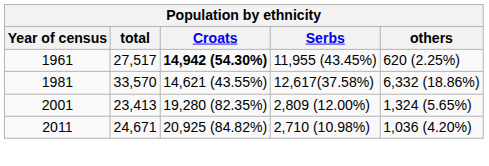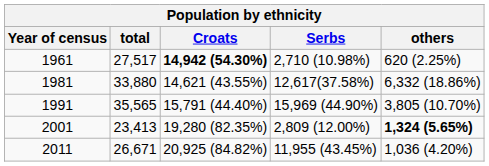 <table class=wikitable>
 <tr>
 <th colspan=5>Population by ethnicity</th>
 </tr>
 <tr bgcolor="#efefef">
 <th>Year of census</th>
 <th>total</th>
 <th><a href='#'>Croats</a></th>
 <th><a href='#'>Serbs</a></th>
 <th>others</th>
 </tr>
 <tr>
 <td align=center>1961</td>
 <td>27,517</td>
 <td><strong>14,942 (54.30%)</strong></td>
-<td>11,955 (43.45%)</td>
+<td>2,710 (10.98%)</td>
 <td>620 (2.25%)</td>
 </tr>
 <tr>
 <td align=center>1981</td>
-<td>33,570</td>
+<td>33,880</td>
 <td>14,621 (43.55%)</td>
 <td>12,617(37.58%)</td>
 <td>6,332 (18.86%)</td>
+</tr>
+<tr>
+<td align=center>1991</td>
+<td>35,565</td>
+<td>15,791 (44.40%)</td>
+<td>15,969 (44.90%)</td>
+<td>3,805 (10.70%)</td>
 </tr>
 <tr>
 <td align=center>2001</td>
 <td>23,413</td>
 <td>19,280 (82.35%)</td>
 <td>2,809 (12.00%)</td>
-<td>1,324 (5.65%)</td>
+<td><strong>1,324 (5.65%)</strong></td>
 </tr>
 <tr>
 <td align=center>2011</td>
-<td>24,671</td>
+<td>26,671</td>
 <td>20,925 (84.82%)</td>
-<td>2,710 (10.98%)</td>
+<td>11,955 (43.45%)</td>
 <td>1,036 (4.20%)</td>
 </tr>
 </table>
